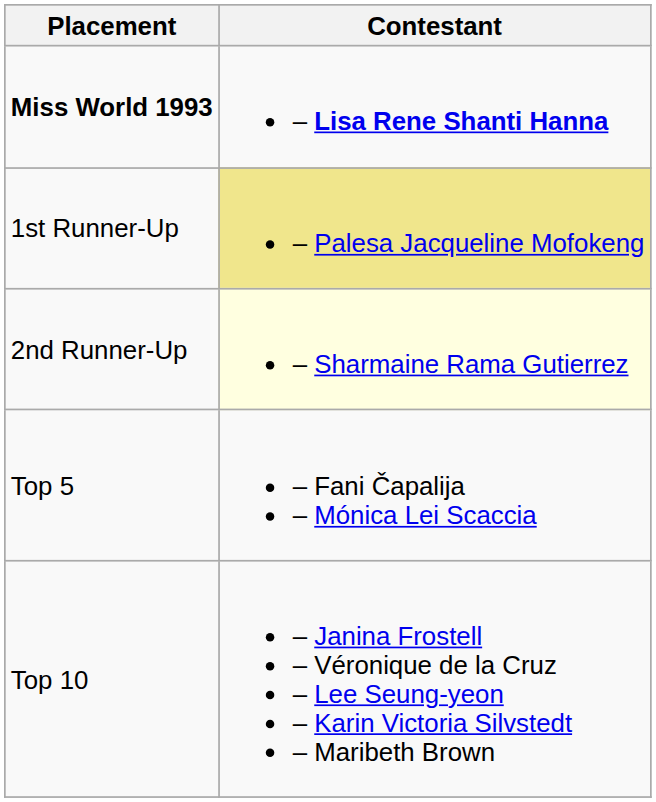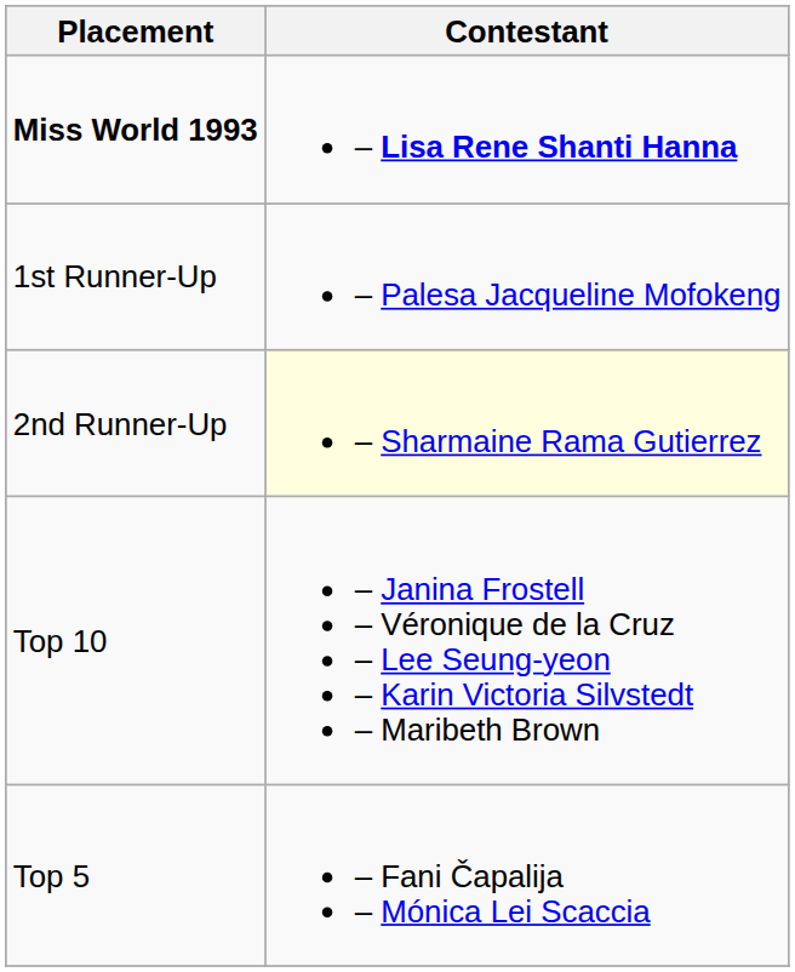 <table class="wikitable sortable" style="font-size:95%;">
 <tr>
 <th>Placement</th>
 <th>Contestant</th>
 </tr>
 <tr>
 <td><strong>Miss World 1993</strong></td>
 <td><br><ul><li><strong></strong> – <strong><a href='#'>Lisa Rene Shanti Hanna</a></strong></li></ul></td>
 </tr>
 <tr>
 <td>1st Runner-Up</td>
-<td style="background: khaki;"><br><ul><li> – <a href='#'>Palesa Jacqueline Mofokeng</a></li></ul></td>
+<td><br><ul><li> – <a href='#'>Palesa Jacqueline Mofokeng</a></li></ul></td>
 </tr>
 <tr>
 <td>2nd Runner-Up</td>
 <td style="background: lightyellow;"><br><ul><li> – <a href='#'>Sharmaine Rama Gutierrez</a></li></ul></td>
 </tr>
 <tr>
+<td>Top 10</td>
+<td><br><ul><li> – <a href='#'>Janina Frostell</a></li><li> – Véronique de la Cruz</li><li> – <a href='#'>Lee Seung-yeon</a></li><li> – <a href='#'>Karin Victoria Silvstedt</a></li><li> – Maribeth Brown</li></ul></td>
+</tr>
+<tr>
 <td>Top 5</td>
 <td><br><ul><li> – Fani Čapalija</li><li> – <a href='#'>Mónica Lei Scaccia</a></li></ul></td>
 </tr>
-<tr>
-<td>Top 10</td>
-<td><br><ul><li> – <a href='#'>Janina Frostell</a></li><li> – Véronique de la Cruz</li><li> – <a href='#'>Lee Seung-yeon</a></li><li> – <a href='#'>Karin Victoria Silvstedt</a></li><li> – Maribeth Brown</li></ul></td>
-</tr>
 </table>
